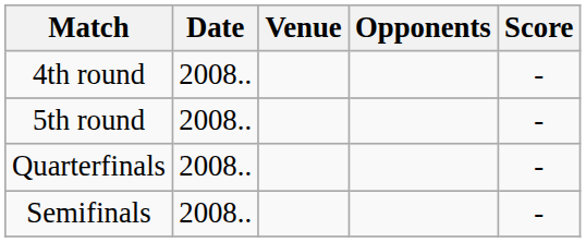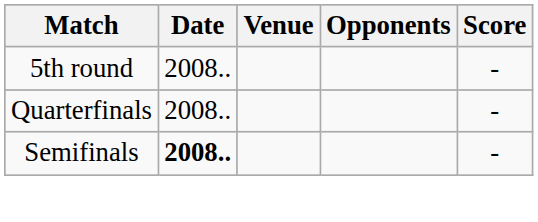 <table class="wikitable" style="text-align:center;">
 <tr>
 <th>Match</th>
 <th>Date</th>
 <th>Venue</th>
 <th>Opponents</th>
 <th>Score</th>
-</tr>
-<tr>
-<td>4th round</td>
-<td>2008..</td>
-<td></td>
-<td></td>
-<td>-</td>
 </tr>
 <tr>
 <td>5th round</td>
 <td>2008..</td>
 <td></td>
 <td></td>
 <td>-</td>
 </tr>
 <tr>
 <td>Quarterfinals</td>
 <td>2008..</td>
 <td></td>
 <td></td>
 <td>-</td>
 </tr>
 <tr>
 <td>Semifinals</td>
-<td>2008..</td>
+<td><strong>2008..</strong></td>
 <td></td>
 <td></td>
 <td>-</td>
 </tr>
 </table>
